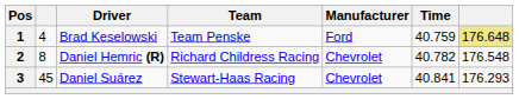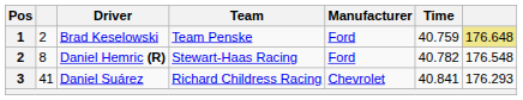 <table class="wikitable" style="font-size:95%">
 <tr>
 <th>Pos</th>
 <th></th>
 <th>Driver</th>
 <th>Team</th>
 <th>Manufacturer</th>
 <th>Time</th>
 <th></th>
 </tr>
 <tr>
 <th>1</th>
-<td>4</td>
+<td>2</td>
 <td><a href='#'>Brad Keselowski</a></td>
 <td><a href='#'>Team Penske</a></td>
 <td><a href='#'>Ford</a></td>
 <td>40.759</td>
 <td style="background: khaki;">176.648</td>
 </tr>
 <tr>
 <th>2</th>
 <td>8</td>
 <td><a href='#'>Daniel Hemric</a> <strong>(R)</strong></td>
-<td><a href='#'>Richard Childress Racing</a></td>
-<td><a href='#'>Chevrolet</a></td>
+<td><a href='#'>Stewart-Haas Racing</a></td>
+<td><a href='#'>Ford</a></td>
 <td>40.782</td>
 <td>176.548</td>
 </tr>
 <tr>
 <th>3</th>
-<td>45</td>
+<td>41</td>
 <td><a href='#'>Daniel Suárez</a></td>
-<td><a href='#'>Stewart-Haas Racing</a></td>
+<td><a href='#'>Richard Childress Racing</a></td>
 <td><a href='#'>Chevrolet</a></td>
 <td>40.841</td>
 <td>176.293</td>
 </tr>
 <tr>
 <th colspan="7"></th>
 </tr>
 </table>
